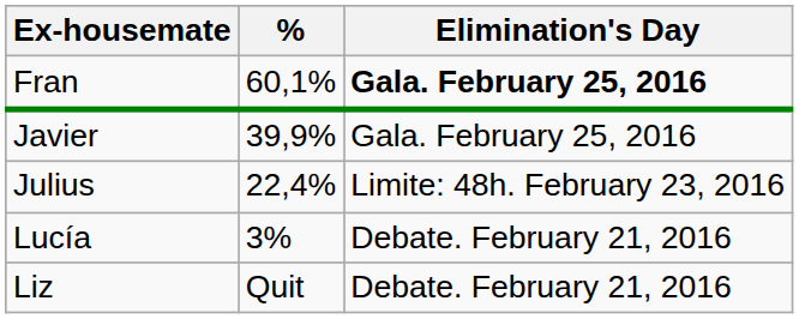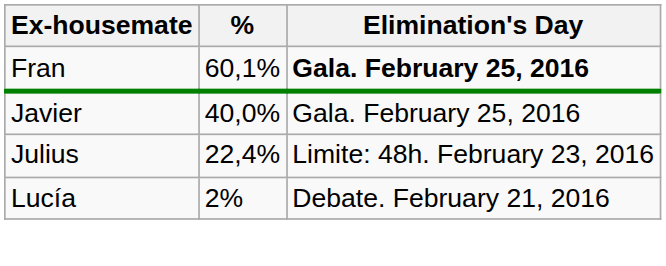 <table class=wikitable>
 <tr>
 <th>Ex-housemate</th>
 <th>%</th>
 <th>Elimination's Day</th>
 </tr>
 <tr style="border-bottom:3px solid green;">
 <td>Fran</td>
 <td>60,1%</td>
 <td><strong>Gala. February 25, 2016</strong></td>
 </tr>
 <tr>
 <td>Javier</td>
-<td>39,9%</td>
+<td>40,0%</td>
 <td>Gala. February 25, 2016</td>
 </tr>
 <tr>
 <td>Julius</td>
 <td>22,4%</td>
 <td>Limite: 48h. February 23, 2016</td>
 </tr>
 <tr>
 <td>Lucía</td>
-<td>3%</td>
-<td>Debate. February 21, 2016</td>
-</tr>
-<tr>
-<td>Liz</td>
-<td>Quit</td>
+<td>2%</td>
 <td>Debate. February 21, 2016</td>
 </tr>
 </table>
